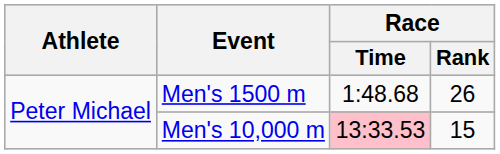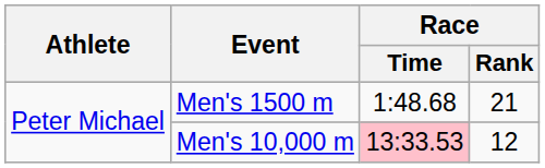 <table class="wikitable" style="font-size:90%;text-align:center;">
 <tr>
 <th rowspan=2>Athlete</th>
 <th rowspan=2>Event</th>
 <th colspan="2">Race</th>
 </tr>
 <tr style="font-size:95%">
 <th>Time</th>
 <th>Rank</th>
 </tr>
 <tr>
 <td style="text-align:left;" rowspan="2"><a href='#'>Peter Michael</a></td>
 <td style="text-align:left;"><a href='#'>Men's 1500 m</a></td>
 <td>1:48.68</td>
-<td>26</td>
+<td>21</td>
 </tr>
 <tr>
 <td style="text-align:left;"><a href='#'>Men's 10,000 m</a></td>
 <td style="background: pink;">13:33.53</td>
-<td>15</td>
+<td>12</td>
 </tr>
 </table>
